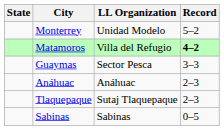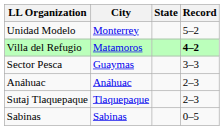 <table class="wikitable">
 <tr>
+<th>LL Organization</th>
+<th>City</th>
 <th>State</th>
-<th>City</th>
-<th>LL Organization</th>
 <th>Record</th>
 </tr>
 <tr>
+<td>Unidad Modelo</td>
+<td><a href='#'>Monterrey</a></td>
 <td><strong></strong></td>
-<td><a href='#'>Monterrey</a></td>
-<td>Unidad Modelo</td>
 <td>5–2</td>
 </tr>
 <tr bgcolor="#bbffbb">
+<td>Villa del Refugio</td>
+<td><a href='#'>Matamoros</a></td>
 <td><strong></strong></td>
-<td><a href='#'>Matamoros</a></td>
-<td>Villa del Refugio</td>
 <td><strong>4–2</strong></td>
 </tr>
 <tr>
+<td>Sector Pesca</td>
+<td><a href='#'>Guaymas</a></td>
 <td><strong></strong></td>
-<td><a href='#'>Guaymas</a></td>
-<td>Sector Pesca</td>
 <td>3–3</td>
 </tr>
 <tr>
+<td>Anáhuac</td>
+<td><a href='#'>Anáhuac</a></td>
 <td><strong></strong></td>
-<td><a href='#'>Anáhuac</a></td>
-<td>Anáhuac</td>
 <td>2–3</td>
 </tr>
 <tr>
+<td>Sutaj Tlaquepaque</td>
+<td><a href='#'>Tlaquepaque</a></td>
 <td><strong></strong></td>
-<td><a href='#'>Tlaquepaque</a></td>
-<td>Sutaj Tlaquepaque</td>
 <td>2–3</td>
 </tr>
 <tr>
+<td>Sabinas</td>
+<td><a href='#'>Sabinas</a></td>
 <td><strong></strong></td>
-<td><a href='#'>Sabinas</a></td>
-<td>Sabinas</td>
 <td>0–5</td>
 </tr>
 </table>
